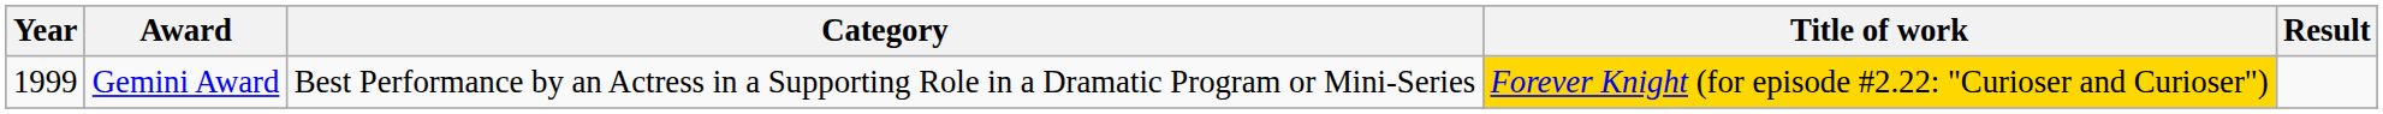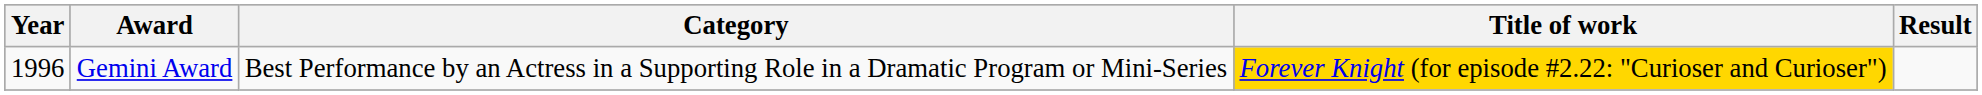 <table class="wikitable sortable">
 <tr>
 <th>Year</th>
 <th>Award</th>
 <th>Category</th>
 <th>Title of work</th>
 <th>Result</th>
 </tr>
 <tr>
-<td>1999</td>
+<td>1996</td>
 <td><a href='#'>Gemini Award</a></td>
 <td>Best Performance by an Actress in a Supporting Role in a Dramatic Program or Mini-Series</td>
 <td style="background: gold;"><em><a href='#'>Forever Knight</a></em> (for episode #2.22: "Curioser and Curioser")</td>
 <td></td>
 </tr>
 </table>
